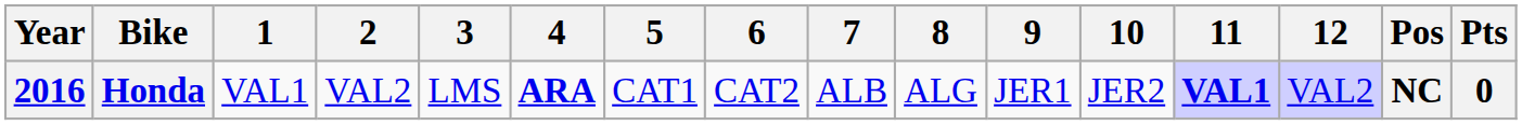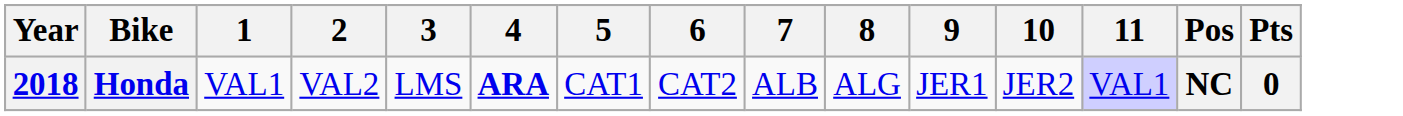 <table class="wikitable" style="text-align:center">
 <tr>
 <th>Year</th>
 <th>Bike</th>
 <th>1</th>
 <th>2</th>
 <th>3</th>
 <th>4</th>
 <th>5</th>
 <th>6</th>
 <th>7</th>
 <th>8</th>
 <th>9</th>
 <th>10</th>
 <th>11</th>
-<th>12</th>
 <th>Pos</th>
 <th>Pts</th>
 </tr>
 <tr>
-<th><a href='#'>2016</a></th>
+<th><a href='#'>2018</a></th>
 <th><a href='#'>Honda</a></th>
 <td style="background:#;"><a href='#'>VAL1</a><br></td>
 <td style="background:#;"><a href='#'>VAL2</a><br></td>
 <td style="background:#;"><a href='#'>LMS</a><br></td>
 <td style="background:#;"><strong><a href='#'>ARA</a><br></strong></td>
 <td style="background:#;"><a href='#'>CAT1</a><br></td>
 <td style="background:#;"><a href='#'>CAT2</a><br></td>
 <td style="background:#;"><a href='#'>ALB</a><br></td>
 <td style="background:#;"><a href='#'>ALG</a><br></td>
 <td style="background:#;"><a href='#'>JER1</a><br></td>
 <td style="background:#;"><a href='#'>JER2</a><br></td>
-<td style="background:#CFCFFF;"><strong><a href='#'>VAL1</a><br></strong></td>
-<td style="background:#cfcfff;"><a href='#'>VAL2</a><br></td>
+<td style="background:#CFCFFF;"><a href='#'>VAL1</a><br></td>
 <th>NC</th>
 <th>0</th>
 </tr>
 </table>
